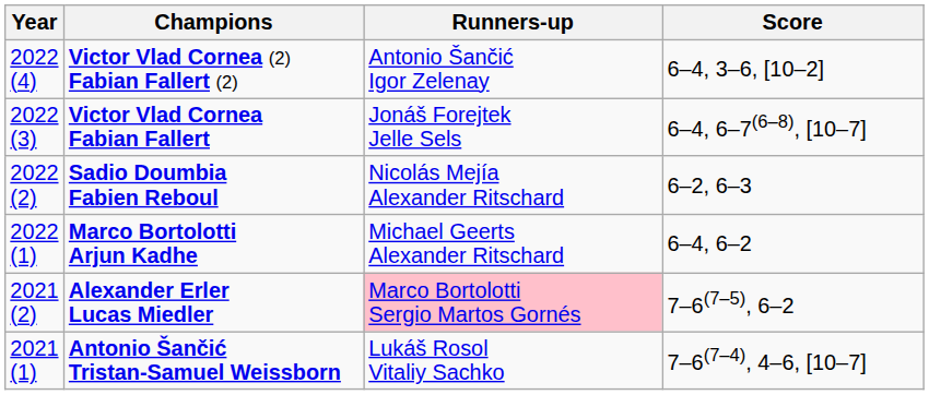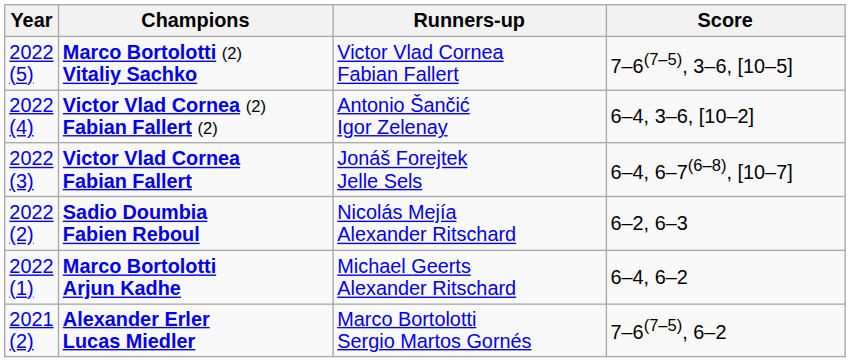 <table class="wikitable" style="font-size:90%">
 <tr>
 <th>Year</th>
 <th width="200">Champions</th>
 <th width="200">Runners-up</th>
 <th width="175">Score</th>
+</tr>
+<tr>
+<td><a href='#'>2022 (5)</a></td>
+<td><strong> <a href='#'>Marco Bortolotti</a></strong> <small>(2)</small> <br> <strong> <a href='#'>Vitaliy Sachko</a></strong></td>
+<td> <a href='#'>Victor Vlad Cornea</a><br> <a href='#'>Fabian Fallert</a></td>
+<td>7–6<sup>(7–5)</sup>, 3–6, [10–5]</td>
 </tr>
 <tr>
 <td><a href='#'>2022 (4)</a></td>
 <td><strong> <a href='#'>Victor Vlad Cornea</a></strong> <small>(2)</small> <br> <strong> <a href='#'>Fabian Fallert</a></strong> <small>(2)</small></td>
 <td> <a href='#'>Antonio Šančić</a><br> <a href='#'>Igor Zelenay</a></td>
 <td>6–4, 3–6, [10–2]</td>
 </tr>
 <tr>
 <td><a href='#'>2022 (3)</a></td>
 <td><strong> <a href='#'>Victor Vlad Cornea</a></strong> <br> <strong> <a href='#'>Fabian Fallert</a></strong></td>
 <td> <a href='#'>Jonáš Forejtek</a><br> <a href='#'>Jelle Sels</a></td>
 <td>6–4, 6–7<sup>(6–8)</sup>, [10–7]</td>
 </tr>
 <tr>
 <td><a href='#'>2022 (2)</a></td>
 <td><strong> <a href='#'>Sadio Doumbia</a><br> <a href='#'>Fabien Reboul</a></strong></td>
 <td> <a href='#'>Nicolás Mejía</a><br> <a href='#'>Alexander Ritschard</a></td>
 <td>6–2, 6–3</td>
 </tr>
 <tr>
 <td><a href='#'>2022 (1)</a></td>
 <td><strong> <a href='#'>Marco Bortolotti</a></strong> <br> <strong> <a href='#'>Arjun Kadhe</a></strong></td>
 <td> <a href='#'>Michael Geerts</a><br> <a href='#'>Alexander Ritschard</a></td>
 <td>6–4, 6–2</td>
 </tr>
 <tr>
 <td><a href='#'>2021 (2)</a></td>
 <td><strong> <a href='#'>Alexander Erler</a><br> <a href='#'>Lucas Miedler</a></strong></td>
-<td style="background: pink;"> <a href='#'>Marco Bortolotti</a><br> <a href='#'>Sergio Martos Gornés</a></td>
+<td> <a href='#'>Marco Bortolotti</a><br> <a href='#'>Sergio Martos Gornés</a></td>
 <td>7–6<sup>(7–5)</sup>, 6–2</td>
 </tr>
-<tr>
-<td><a href='#'>2021 (1)</a></td>
-<td><strong> <a href='#'>Antonio Šančić</a><br> <a href='#'>Tristan-Samuel Weissborn</a></strong></td>
-<td> <a href='#'>Lukáš Rosol</a><br> <a href='#'>Vitaliy Sachko</a></td>
-<td>7–6<sup>(7–4)</sup>, 4–6, [10–7]</td>
-</tr>
 </table>
